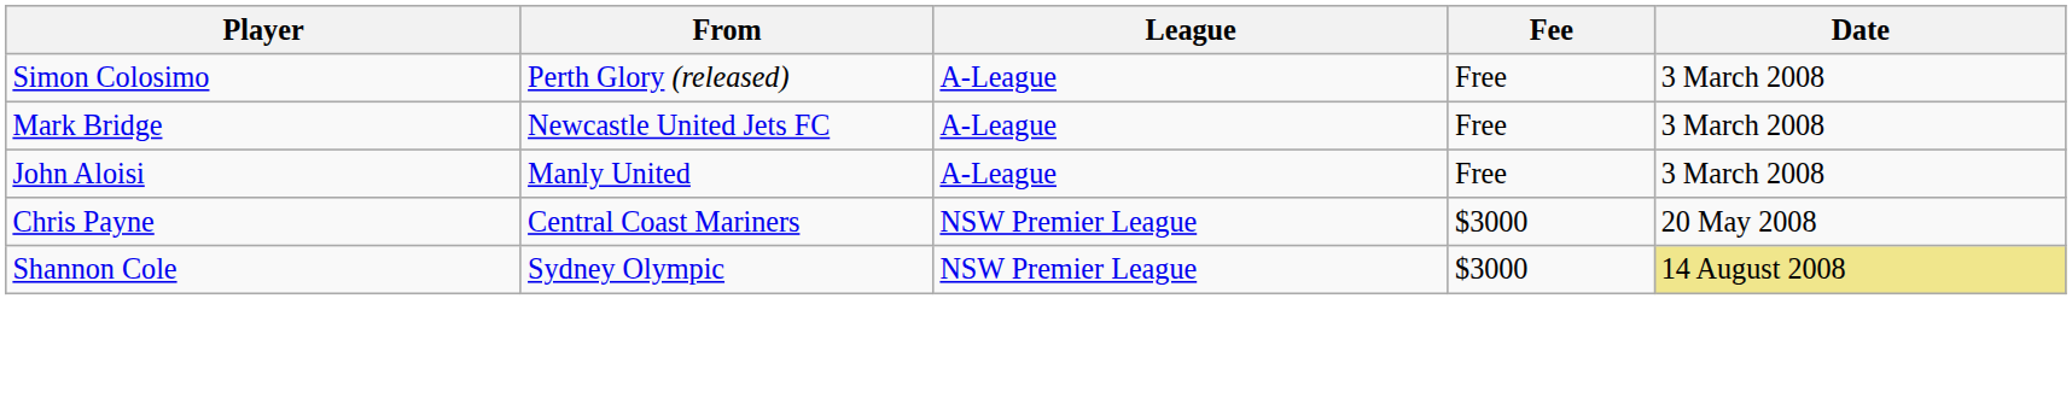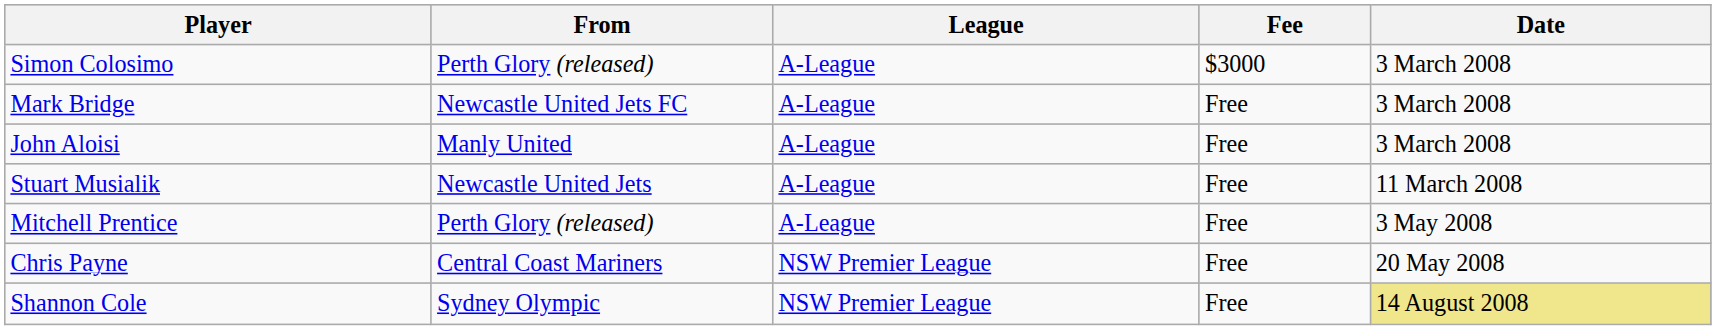 <table class="wikitable" style="text-align:center; font-size:95%;width:85%; text-align:left">
 <tr>
 <th width=25%>Player</th>
 <th width=20%>From</th>
 <th width=25%>League</th>
 <th width=10%>Fee</th>
 <th width=20%>Date</th>
 </tr>
 <tr>
 <td> <a href='#'>Simon Colosimo</a></td>
 <td><a href='#'>Perth Glory</a> <em>(released)</em></td>
 <td> <a href='#'>A-League</a></td>
-<td>Free</td>
+<td>$3000</td>
 <td>3 March 2008</td>
 </tr>
 <tr>
 <td> <a href='#'>Mark Bridge</a></td>
 <td><a href='#'>Newcastle United Jets FC</a></td>
 <td> <a href='#'>A-League</a></td>
 <td>Free</td>
 <td>3 March 2008</td>
 </tr>
 <tr>
 <td> <a href='#'>John Aloisi</a></td>
 <td><a href='#'>Manly United</a></td>
 <td> <a href='#'>A-League</a></td>
 <td>Free</td>
 <td>3 March 2008</td>
 </tr>
 <tr>
+<td> <a href='#'>Stuart Musialik</a></td>
+<td><a href='#'>Newcastle United Jets</a></td>
+<td> <a href='#'>A-League</a></td>
+<td>Free</td>
+<td>11 March 2008</td>
+</tr>
+<tr>
+<td> <a href='#'>Mitchell Prentice</a></td>
+<td><a href='#'>Perth Glory</a> <em>(released)</em></td>
+<td> <a href='#'>A-League</a></td>
+<td>Free</td>
+<td>3 May 2008</td>
+</tr>
+<tr>
 <td> <a href='#'>Chris Payne</a></td>
 <td><a href='#'>Central Coast Mariners</a></td>
 <td> <a href='#'>NSW Premier League</a></td>
-<td>$3000</td>
+<td>Free</td>
 <td>20 May 2008</td>
 </tr>
 <tr>
 <td> <a href='#'>Shannon Cole</a></td>
 <td><a href='#'>Sydney Olympic</a></td>
 <td> <a href='#'>NSW Premier League</a></td>
-<td>$3000</td>
+<td>Free</td>
 <td style="background: khaki;">14 August 2008</td>
 </tr>
 </table>
